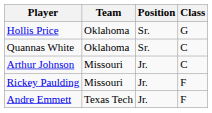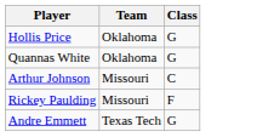 <table class="wikitable">
 <tr>
 <th>Player</th>
 <th>Team</th>
-<th>Position</th>
 <th>Class</th>
 </tr>
 <tr>
 <td><a href='#'>Hollis Price</a></td>
 <td>Oklahoma</td>
-<td>Sr.</td>
 <td>G</td>
 </tr>
 <tr>
 <td>Quannas White</td>
 <td>Oklahoma</td>
-<td>Sr.</td>
-<td>C</td>
+<td>G</td>
 </tr>
 <tr>
 <td><a href='#'>Arthur Johnson</a></td>
 <td>Missouri</td>
-<td>Jr.</td>
 <td>C</td>
 </tr>
 <tr>
 <td><a href='#'>Rickey Paulding</a></td>
 <td>Missouri</td>
-<td>Jr.</td>
 <td>F</td>
 </tr>
 <tr>
 <td><a href='#'>Andre Emmett</a></td>
 <td>Texas Tech</td>
-<td>Jr.</td>
-<td>F</td>
+<td>G</td>
 </tr>
 </table>
